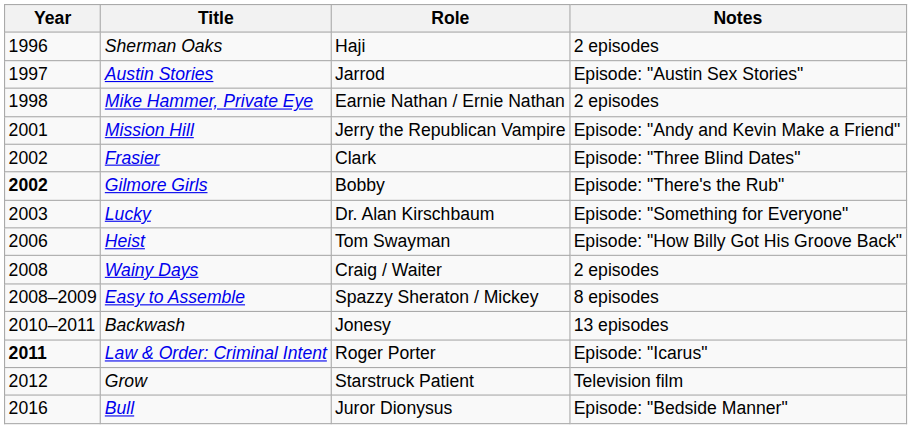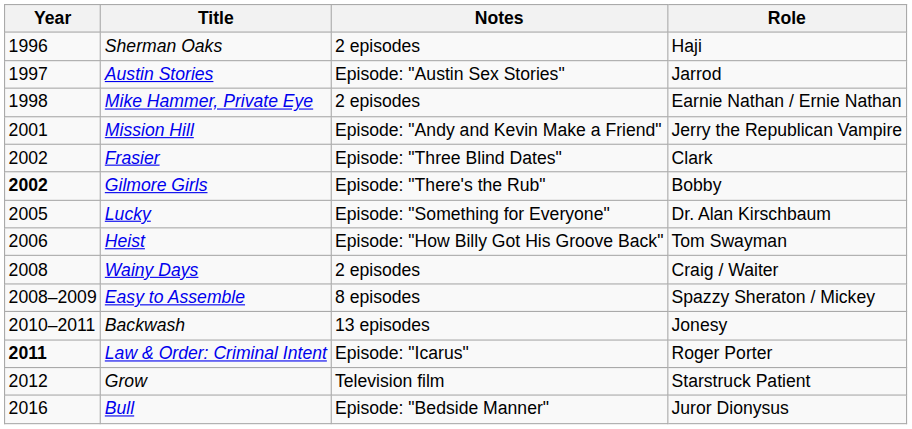 <table class="wikitable sortable">
 <tr>
 <th>Year</th>
 <th>Title</th>
+<th>Notes</th>
 <th>Role</th>
-<th>Notes</th>
 </tr>
 <tr>
 <td>1996</td>
 <td><em>Sherman Oaks</em></td>
+<td>2 episodes</td>
 <td>Haji</td>
-<td>2 episodes</td>
 </tr>
 <tr>
 <td>1997</td>
 <td><em><a href='#'>Austin Stories</a></em></td>
+<td>Episode: "Austin Sex Stories"</td>
 <td>Jarrod</td>
-<td>Episode: "Austin Sex Stories"</td>
 </tr>
 <tr>
 <td>1998</td>
 <td><em><a href='#'>Mike Hammer, Private Eye</a></em></td>
+<td>2 episodes</td>
 <td>Earnie Nathan / Ernie Nathan</td>
-<td>2 episodes</td>
 </tr>
 <tr>
 <td>2001</td>
 <td><a href='#'><em>Mission Hill</em></a></td>
+<td>Episode: "Andy and Kevin Make a Friend"</td>
 <td>Jerry the Republican Vampire</td>
-<td>Episode: "Andy and Kevin Make a Friend"</td>
 </tr>
 <tr>
 <td>2002</td>
 <td><em><a href='#'>Frasier</a></em></td>
+<td>Episode: "Three Blind Dates"</td>
 <td>Clark</td>
-<td>Episode: "Three Blind Dates"</td>
 </tr>
 <tr>
 <td><strong>2002</strong></td>
 <td><em><a href='#'>Gilmore Girls</a></em></td>
+<td>Episode: "There's the Rub"</td>
 <td>Bobby</td>
-<td>Episode: "There's the Rub"</td>
 </tr>
 <tr>
-<td>2003</td>
+<td>2005</td>
 <td><a href='#'><em>Lucky</em></a></td>
+<td>Episode: "Something for Everyone"</td>
 <td>Dr. Alan Kirschbaum</td>
-<td>Episode: "Something for Everyone"</td>
 </tr>
 <tr>
 <td>2006</td>
 <td><a href='#'><em>Heist</em></a></td>
+<td>Episode: "How Billy Got His Groove Back"</td>
 <td>Tom Swayman</td>
-<td>Episode: "How Billy Got His Groove Back"</td>
 </tr>
 <tr>
 <td>2008</td>
 <td><em><a href='#'>Wainy Days</a></em></td>
+<td>2 episodes</td>
 <td>Craig / Waiter</td>
-<td>2 episodes</td>
 </tr>
 <tr>
 <td>2008–2009</td>
 <td><em><a href='#'>Easy to Assemble</a></em></td>
+<td>8 episodes</td>
 <td>Spazzy Sheraton / Mickey</td>
-<td>8 episodes</td>
 </tr>
 <tr>
 <td>2010–2011</td>
 <td><em>Backwash</em></td>
+<td>13 episodes</td>
 <td>Jonesy</td>
-<td>13 episodes</td>
 </tr>
 <tr>
 <td><strong>2011</strong></td>
 <td><em><a href='#'>Law & Order: Criminal Intent</a></em></td>
+<td>Episode: "Icarus"</td>
 <td>Roger Porter</td>
-<td>Episode: "Icarus"</td>
 </tr>
 <tr>
 <td>2012</td>
 <td><em>Grow</em></td>
+<td>Television film</td>
 <td>Starstruck Patient</td>
-<td>Television film</td>
 </tr>
 <tr>
 <td>2016</td>
 <td><a href='#'><em>Bull</em></a></td>
+<td>Episode: "Bedside Manner"</td>
 <td>Juror Dionysus</td>
-<td>Episode: "Bedside Manner"</td>
 </tr>
 </table>
